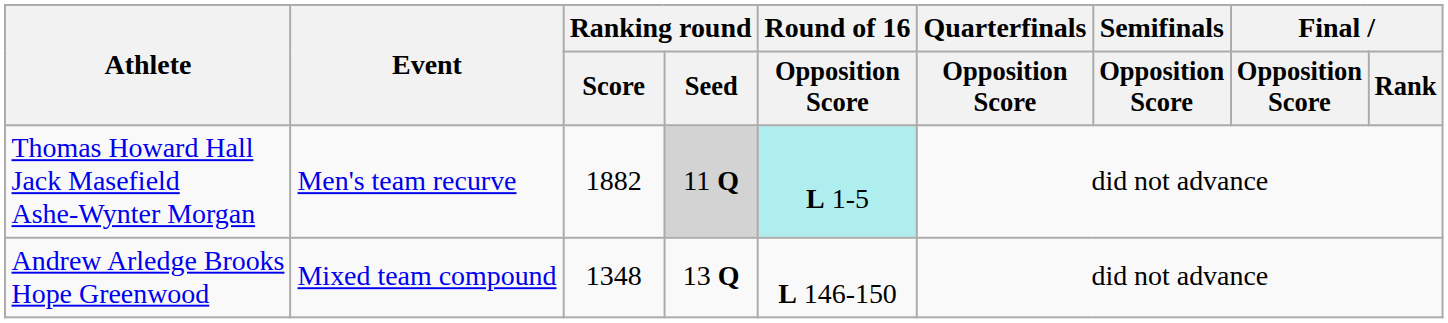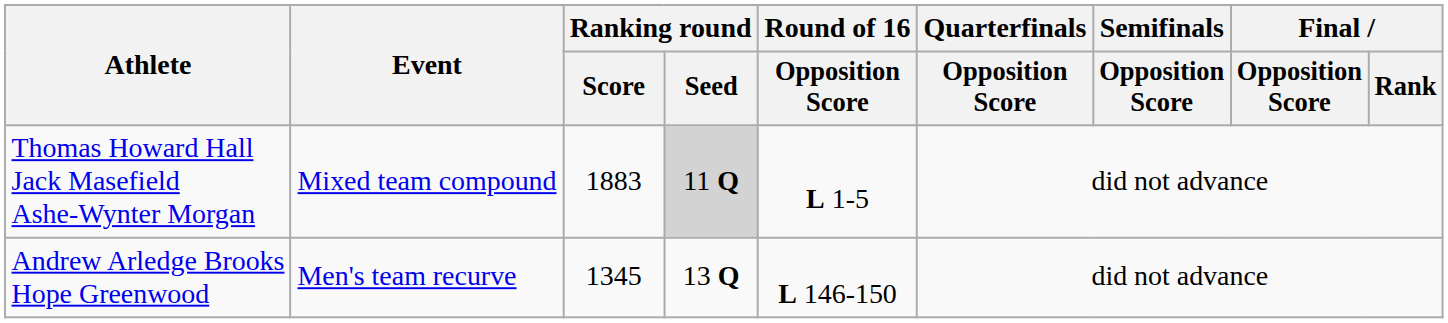 <table class="wikitable" style="font-size:90%">
 <tr>
 <th rowspan="2">Athlete</th>
 <th rowspan="2">Event</th>
 <th colspan="2">Ranking round</th>
 <th>Round of 16</th>
 <th>Quarterfinals</th>
 <th>Semifinals</th>
 <th colspan="2">Final / </th>
 </tr>
 <tr style="font-size:95%">
 <th>Score</th>
 <th>Seed</th>
 <th>Opposition<br>Score</th>
 <th>Opposition<br>Score</th>
 <th>Opposition<br>Score</th>
 <th>Opposition<br>Score</th>
 <th>Rank</th>
 </tr>
 <tr>
 <td align=left><a href='#'>Thomas Howard Hall</a><br> <a href='#'>Jack Masefield</a><br> <a href='#'>Ashe-Wynter Morgan</a></td>
-<td align=left><a href='#'>Men's team recurve</a></td>
-<td align=center>1882</td>
+<td align=left><a href='#'>Mixed team compound</a></td>
+<td align=center>1883</td>
 <td align=center style="background: lightgrey;">11 <strong>Q</strong></td>
-<td align=center style="background: paleturquoise;"><br><strong>L</strong> 1-5</td>
+<td align=center><br><strong>L</strong> 1-5</td>
 <td align=center colspan=4>did not advance</td>
 </tr>
 <tr>
 <td align=left><a href='#'>Andrew Arledge Brooks</a><br> <a href='#'>Hope Greenwood</a></td>
-<td align=left><a href='#'>Mixed team compound</a></td>
-<td align=center>1348</td>
+<td align=left><a href='#'>Men's team recurve</a></td>
+<td align=center>1345</td>
 <td align=center>13 <strong>Q</strong></td>
 <td align=center><br><strong>L</strong> 146-150</td>
 <td align=center colspan=4>did not advance</td>
 </tr>
 </table>
